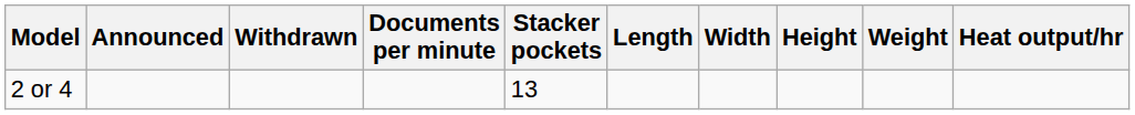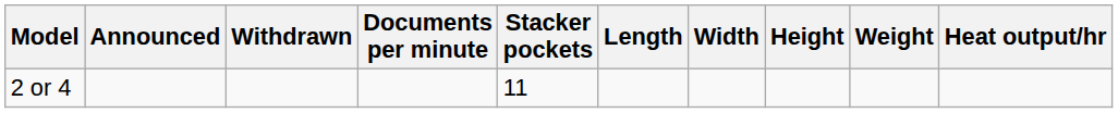 <table class="wikitable">
 <tr>
 <th>Model</th>
 <th>Announced</th>
 <th>Withdrawn</th>
 <th>Documents<br>per minute</th>
 <th>Stacker<br>pockets</th>
 <th>Length</th>
 <th>Width</th>
 <th>Height</th>
 <th>Weight</th>
 <th>Heat output/hr</th>
 </tr>
 <tr>
 <td>2 or 4</td>
 <td></td>
 <td></td>
 <td></td>
-<td>13</td>
+<td>11</td>
 <td></td>
 <td></td>
 <td></td>
 <td></td>
 <td></td>
 </tr>
 </table>
